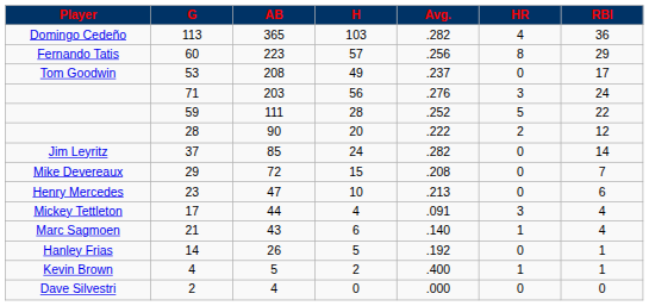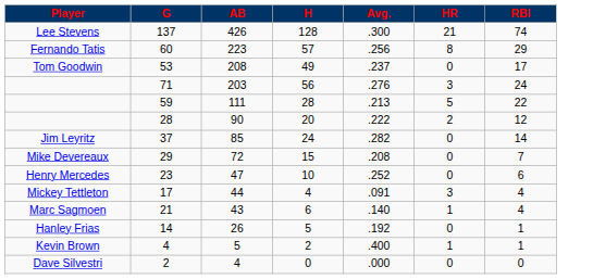 <table class="wikitable sortable">
 <tr>
 <th style="background:#003366;color:red;" width="16%">Player</th>
 <th style="background:#003366;color:red;" width="9%">G</th>
 <th style="background:#003366;color:red;" width="9%">AB</th>
 <th style="background:#003366;color:red;" width="9%">H</th>
 <th style="background:#003366;color:red;" width="9%">Avg.</th>
 <th style="background:#003366;color:red;" width="9%">HR</th>
 <th style="background:#003366;color:red;" width="9%">RBI</th>
 </tr>
-<tr align=center>
-<td><a href='#'>Domingo Cedeño</a></td>
-<td>113</td>
-<td>365</td>
-<td>103</td>
-<td>.282</td>
-<td>4</td>
-<td>36</td>
+<tr align="center">
+<td><a href='#'>Lee Stevens</a></td>
+<td>137</td>
+<td>426</td>
+<td>128</td>
+<td>.300</td>
+<td>21</td>
+<td>74</td>
 </tr>
 <tr align=center>
 <td><a href='#'>Fernando Tatis</a></td>
 <td>60</td>
 <td>223</td>
 <td>57</td>
 <td>.256</td>
 <td>8</td>
 <td>29</td>
 </tr>
 <tr align=center>
 <td><a href='#'>Tom Goodwin</a></td>
 <td>53</td>
 <td>208</td>
 <td>49</td>
 <td>.237</td>
 <td>0</td>
 <td>17</td>
 </tr>
 <tr align=center>
 <td></td>
 <td>71</td>
 <td>203</td>
 <td>56</td>
 <td>.276</td>
 <td>3</td>
 <td>24</td>
 </tr>
 <tr align="center">
 <td></td>
 <td>59</td>
 <td>111</td>
 <td>28</td>
-<td>.252</td>
+<td>.213</td>
 <td>5</td>
 <td>22</td>
 </tr>
 <tr align="center">
 <td></td>
 <td>28</td>
 <td>90</td>
 <td>20</td>
 <td>.222</td>
 <td>2</td>
 <td>12</td>
 </tr>
 <tr align="center">
 <td><a href='#'>Jim Leyritz</a></td>
 <td>37</td>
 <td>85</td>
 <td>24</td>
 <td>.282</td>
 <td>0</td>
 <td>14</td>
 </tr>
 <tr align=center>
 <td><a href='#'>Mike Devereaux</a></td>
 <td>29</td>
 <td>72</td>
 <td>15</td>
 <td>.208</td>
 <td>0</td>
 <td>7</td>
 </tr>
 <tr align=center>
 <td><a href='#'>Henry Mercedes</a></td>
 <td>23</td>
 <td>47</td>
 <td>10</td>
-<td>.213</td>
+<td>.252</td>
 <td>0</td>
 <td>6</td>
 </tr>
 <tr align=center>
 <td><a href='#'>Mickey Tettleton</a></td>
 <td>17</td>
 <td>44</td>
 <td>4</td>
 <td>.091</td>
 <td>3</td>
 <td>4</td>
 </tr>
 <tr align=center>
 <td><a href='#'>Marc Sagmoen</a></td>
 <td>21</td>
 <td>43</td>
 <td>6</td>
 <td>.140</td>
 <td>1</td>
 <td>4</td>
 </tr>
 <tr align=center>
 <td><a href='#'>Hanley Frias</a></td>
 <td>14</td>
 <td>26</td>
 <td>5</td>
 <td>.192</td>
 <td>0</td>
 <td>1</td>
 </tr>
 <tr align=center>
 <td><a href='#'>Kevin Brown</a></td>
 <td>4</td>
 <td>5</td>
 <td>2</td>
 <td>.400</td>
 <td>1</td>
 <td>1</td>
 </tr>
 <tr align=center>
 <td><a href='#'>Dave Silvestri</a></td>
 <td>2</td>
 <td>4</td>
 <td>0</td>
 <td>.000</td>
 <td>0</td>
 <td>0</td>
 </tr>
 </table>
